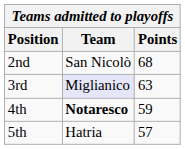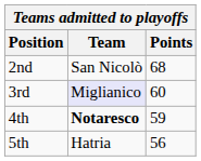 <table class="wikitable">
 <tr>
 <th colspan="3"><em>Teams admitted to playoffs</em></th>
 </tr>
 <tr>
 <th>Position</th>
 <th>Team</th>
 <th>Points</th>
 </tr>
 <tr>
 <td>2nd</td>
 <td>San Nicolò</td>
 <td>68</td>
 </tr>
 <tr>
 <td>3rd</td>
 <td style="background: lavender;">Miglianico</td>
-<td>63</td>
+<td>60</td>
 </tr>
 <tr>
 <td>4th</td>
 <td><strong>Notaresco</strong></td>
 <td>59</td>
 </tr>
 <tr>
 <td>5th</td>
 <td>Hatria</td>
-<td>57</td>
+<td>56</td>
 </tr>
 </table>
